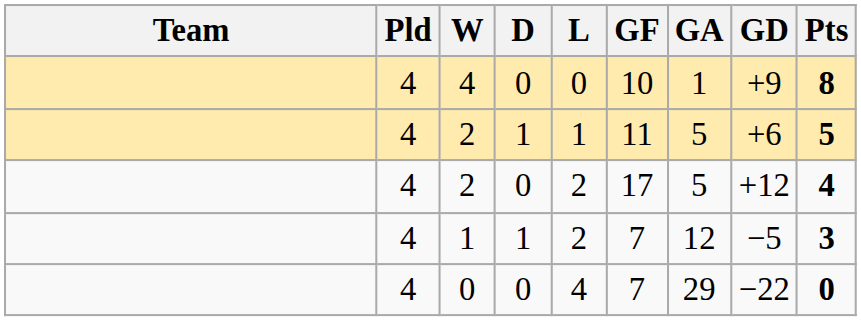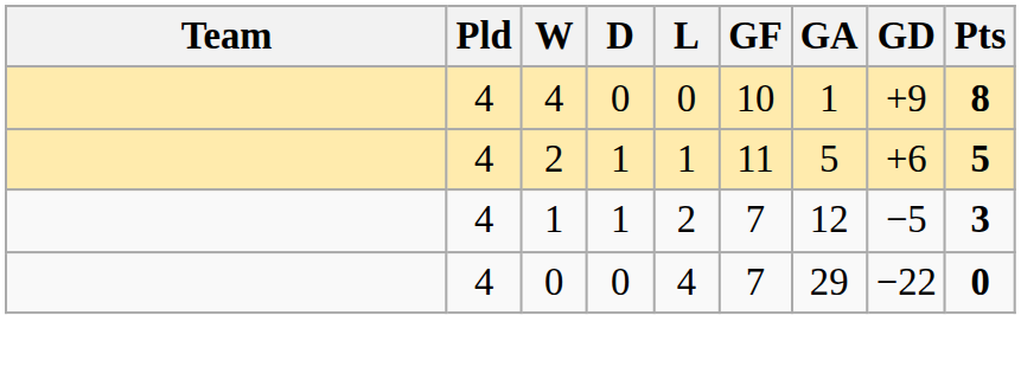 <table class="wikitable" style="text-align:center;">
 <tr>
 <th width=175>Team</th>
 <th style="width:20px;" abbr="Played">Pld</th>
 <th style="width:20px;" abbr="Won">W</th>
 <th style="width:20px;" abbr="Drawn">D</th>
 <th style="width:20px;" abbr="Lost">L</th>
 <th style="width:20px;" abbr="Goals for">GF</th>
 <th style="width:20px;" abbr="Goals against">GA</th>
 <th style="width:20px;" abbr="Goal difference">GD</th>
 <th style="width:20px;" abbr="Points">Pts</th>
 </tr>
 <tr bgcolor="#ffebad">
 <td align=left></td>
 <td>4</td>
 <td>4</td>
 <td>0</td>
 <td>0</td>
 <td>10</td>
 <td>1</td>
 <td>+9</td>
 <td><strong>8</strong></td>
 </tr>
 <tr bgcolor="#ffebad">
 <td align=left></td>
 <td>4</td>
 <td>2</td>
 <td>1</td>
 <td>1</td>
 <td>11</td>
 <td>5</td>
 <td>+6</td>
 <td><strong>5</strong></td>
 </tr>
 <tr>
 <td align=left></td>
 <td>4</td>
-<td>2</td>
-<td>0</td>
-<td>2</td>
-<td>17</td>
-<td>5</td>
-<td>+12</td>
-<td><strong>4</strong></td>
-</tr>
-<tr>
-<td align=left></td>
-<td>4</td>
 <td>1</td>
 <td>1</td>
 <td>2</td>
 <td>7</td>
 <td>12</td>
 <td>−5</td>
 <td><strong>3</strong></td>
 </tr>
 <tr>
 <td align=left></td>
 <td>4</td>
 <td>0</td>
 <td>0</td>
 <td>4</td>
 <td>7</td>
 <td>29</td>
 <td>−22</td>
 <td><strong>0</strong></td>
 </tr>
 </table>
